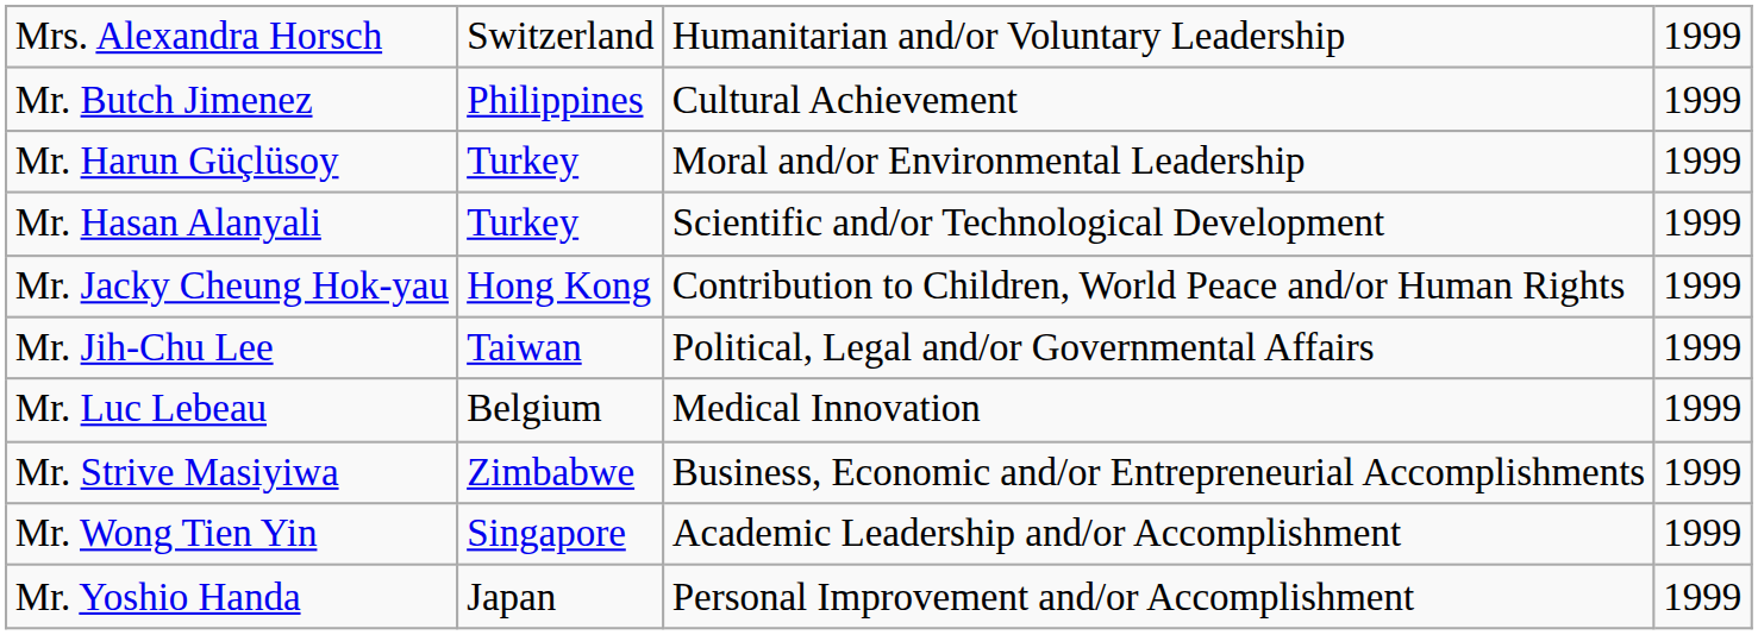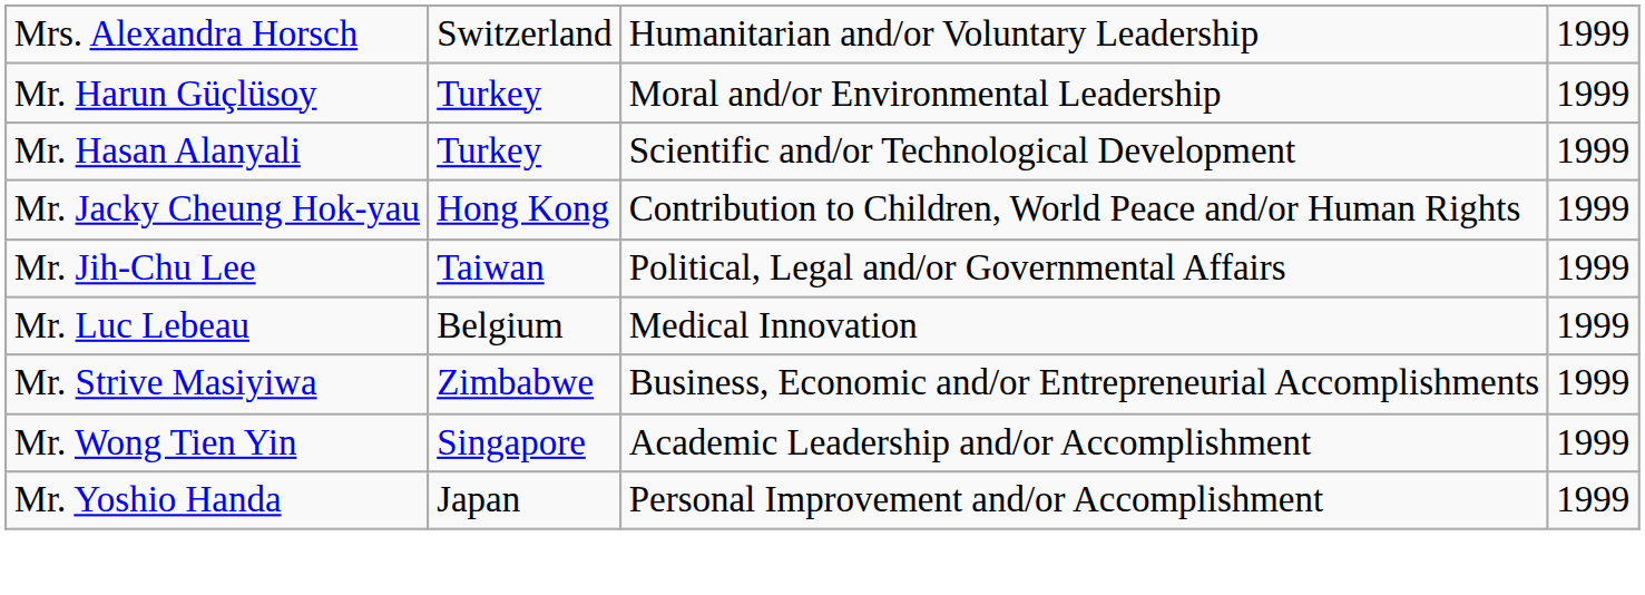 <table class="wikitable">
 <tr>
 <td>Mrs. <a href='#'>Alexandra Horsch</a></td>
 <td>Switzerland</td>
 <td>Humanitarian and/or Voluntary Leadership</td>
-<td style="text-align:right;">1999</td>
-</tr>
-<tr>
-<td>Mr. <a href='#'>Butch Jimenez</a></td>
-<td><a href='#'>Philippines</a></td>
-<td>Cultural Achievement</td>
 <td style="text-align:right;">1999</td>
 </tr>
 <tr>
 <td>Mr. <a href='#'>Harun Güçlüsoy</a></td>
 <td><a href='#'>Turkey</a></td>
 <td>Moral and/or Environmental Leadership</td>
 <td style="text-align:right;">1999</td>
 </tr>
 <tr>
 <td>Mr. <a href='#'>Hasan Alanyali</a></td>
 <td><a href='#'>Turkey</a></td>
 <td>Scientific and/or Technological Development</td>
 <td style="text-align:right;">1999</td>
 </tr>
 <tr>
 <td>Mr. <a href='#'>Jacky Cheung Hok-yau</a></td>
 <td><a href='#'>Hong Kong</a></td>
 <td>Contribution to Children, World Peace and/or Human Rights</td>
 <td style="text-align:right;">1999</td>
 </tr>
 <tr>
 <td>Mr. <a href='#'>Jih-Chu Lee</a></td>
 <td><a href='#'>Taiwan</a></td>
 <td>Political, Legal and/or Governmental Affairs</td>
 <td style="text-align:right;">1999</td>
 </tr>
 <tr>
 <td>Mr. <a href='#'>Luc Lebeau</a></td>
 <td>Belgium</td>
 <td>Medical Innovation</td>
 <td style="text-align:right;">1999</td>
 </tr>
 <tr>
 <td>Mr. <a href='#'>Strive Masiyiwa</a></td>
 <td><a href='#'>Zimbabwe</a></td>
 <td>Business, Economic and/or Entrepreneurial Accomplishments</td>
 <td style="text-align:right;">1999</td>
 </tr>
 <tr>
 <td>Mr. <a href='#'>Wong Tien Yin</a></td>
 <td><a href='#'>Singapore</a></td>
 <td>Academic Leadership and/or Accomplishment</td>
 <td style="text-align:right;">1999</td>
 </tr>
 <tr>
 <td>Mr. <a href='#'>Yoshio Handa</a></td>
 <td>Japan</td>
 <td>Personal Improvement and/or Accomplishment</td>
 <td style="text-align:right;">1999</td>
 </tr>
 </table>
